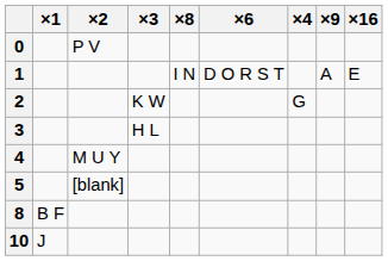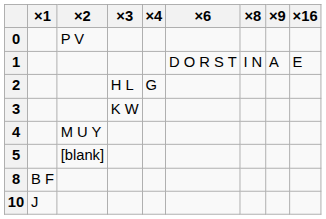 <table class="wikitable floatright">
 <tr>
 <th></th>
 <th>×1</th>
 <th>×2</th>
 <th>×3</th>
+<th>×4</th>
+<th>×6</th>
 <th>×8</th>
-<th>×6</th>
-<th>×4</th>
 <th>×9</th>
 <th>×16</th>
 </tr>
 <tr>
 <th>0</th>
 <td></td>
 <td>P V</td>
 <td></td>
 <td></td>
 <td></td>
 <td></td>
 <td></td>
 <td></td>
 </tr>
 <tr>
 <th>1</th>
 <td></td>
 <td></td>
 <td></td>
+<td></td>
+<td>D O R S T</td>
 <td>I N</td>
-<td>D O R S T</td>
-<td></td>
 <td>A</td>
 <td>E</td>
 </tr>
 <tr>
 <th>2</th>
 <td></td>
 <td></td>
-<td>K W</td>
+<td>H L</td>
+<td>G</td>
 <td></td>
 <td></td>
-<td>G</td>
 <td></td>
 <td></td>
 </tr>
 <tr>
 <th>3</th>
 <td></td>
 <td></td>
-<td>H L</td>
+<td>K W</td>
 <td></td>
 <td></td>
 <td></td>
 <td></td>
 <td></td>
 </tr>
 <tr>
 <th>4</th>
 <td></td>
 <td>M U Y</td>
 <td></td>
 <td></td>
 <td></td>
 <td></td>
 <td></td>
 <td></td>
 </tr>
 <tr>
 <th>5</th>
 <td></td>
 <td>[blank]</td>
 <td></td>
 <td></td>
 <td></td>
 <td></td>
 <td></td>
 <td></td>
 </tr>
 <tr>
 <th>8</th>
 <td>B F</td>
 <td></td>
 <td></td>
 <td></td>
 <td></td>
 <td></td>
 <td></td>
 <td></td>
 </tr>
 <tr>
 <th>10</th>
 <td>J</td>
 <td></td>
 <td></td>
 <td></td>
 <td></td>
 <td></td>
 <td></td>
 <td></td>
 </tr>
 </table>
